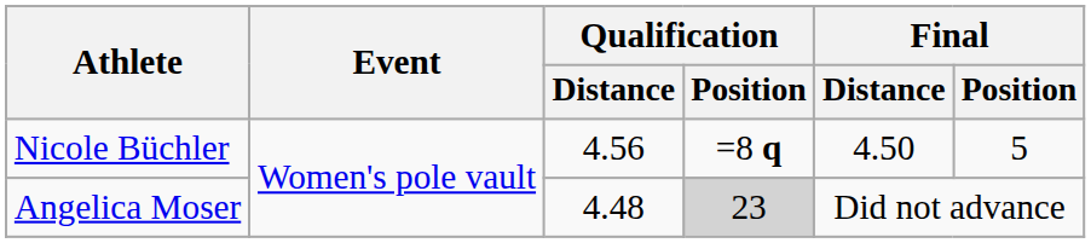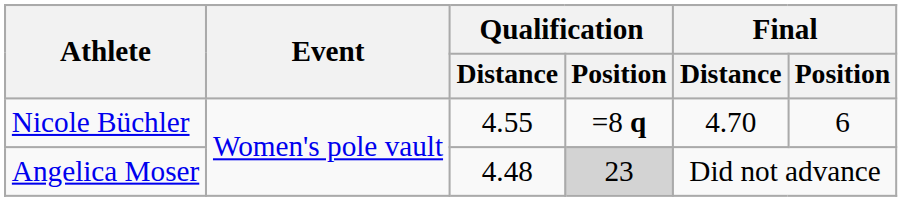 <table class=wikitable style="font-size:90%">
 <tr>
 <th rowspan="2">Athlete</th>
 <th rowspan="2">Event</th>
 <th colspan="2">Qualification</th>
 <th colspan="2">Final</th>
 </tr>
 <tr style="font-size:95%">
 <th>Distance</th>
 <th>Position</th>
 <th>Distance</th>
 <th>Position</th>
 </tr>
 <tr align=center>
 <td align=left><a href='#'>Nicole Büchler</a></td>
 <td align=left rowspan=2><a href='#'>Women's pole vault</a></td>
-<td>4.56</td>
+<td>4.55</td>
 <td>=8 <strong>q</strong></td>
-<td>4.50</td>
-<td>5</td>
+<td>4.70</td>
+<td>6</td>
 </tr>
 <tr align=center>
 <td align=left><a href='#'>Angelica Moser</a></td>
 <td>4.48</td>
 <td style="background: lightgrey;">23</td>
 <td colspan=2>Did not advance</td>
 </tr>
 </table>
